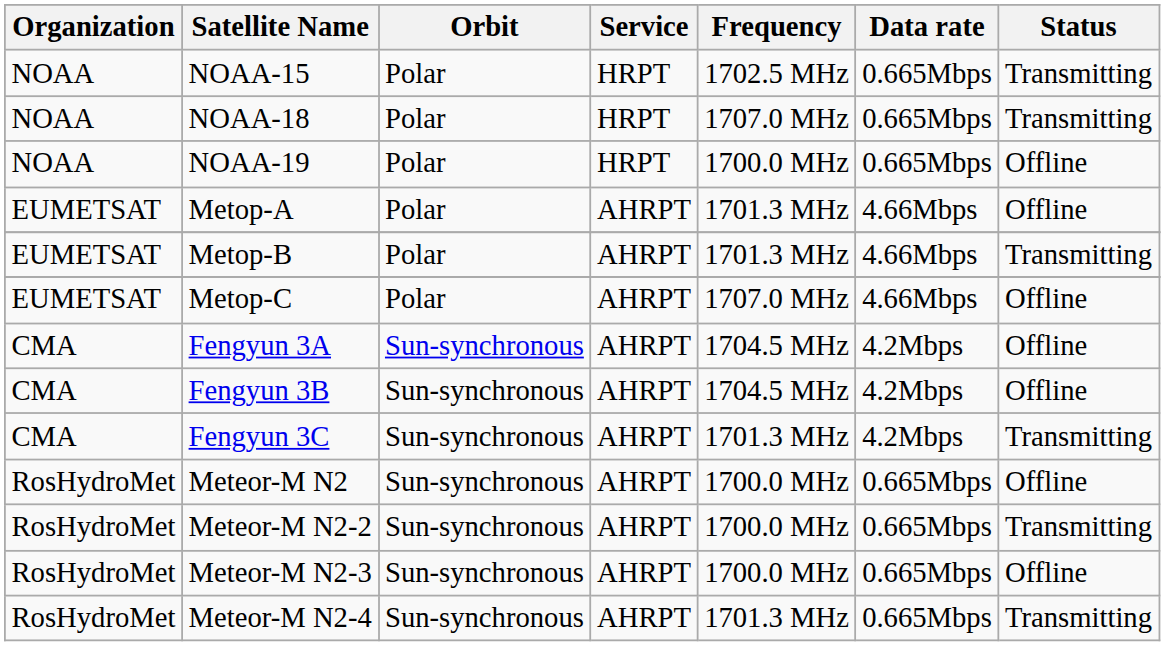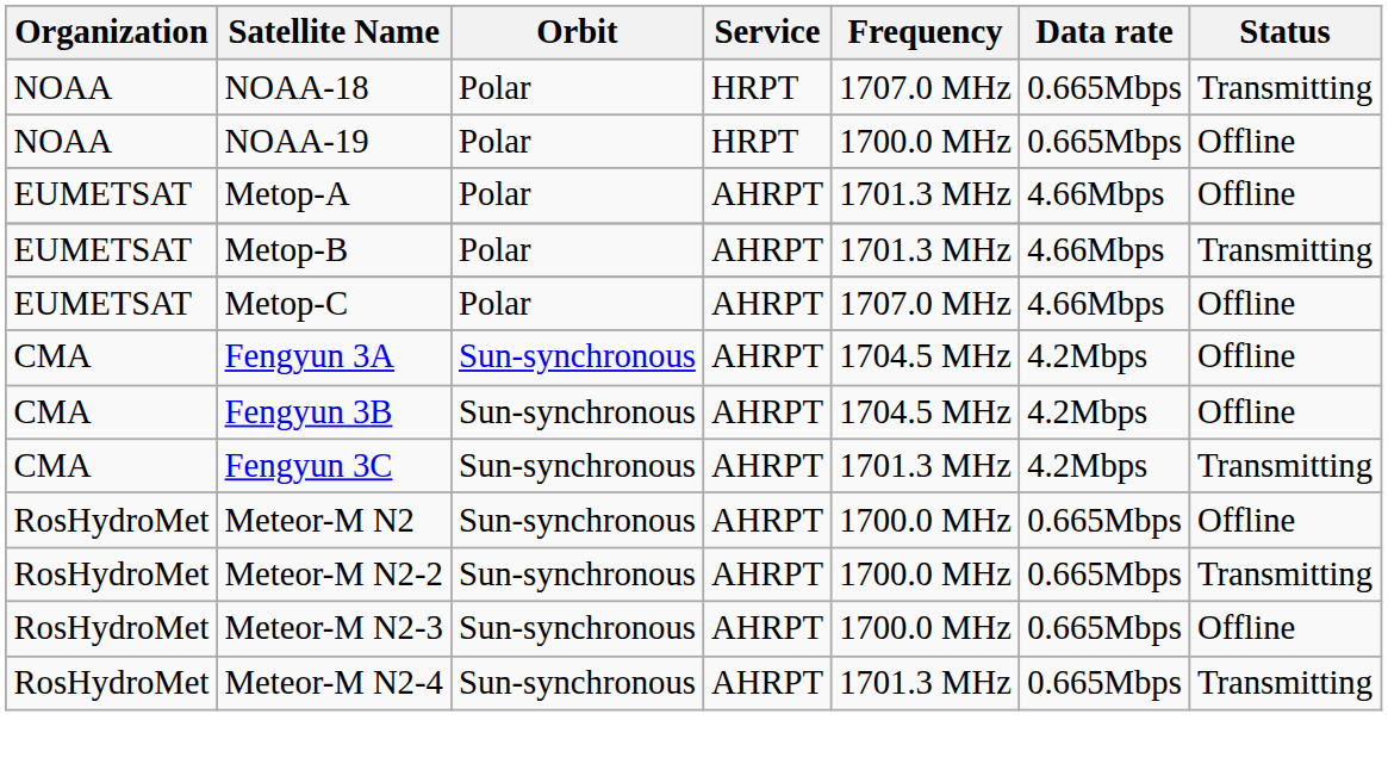 <table class="wikitable">
 <tr>
 <th>Organization</th>
 <th>Satellite Name</th>
 <th>Orbit</th>
 <th>Service</th>
 <th>Frequency</th>
 <th>Data rate</th>
 <th>Status</th>
-</tr>
-<tr>
-<td>NOAA</td>
-<td>NOAA-15</td>
-<td>Polar</td>
-<td>HRPT</td>
-<td>1702.5 MHz</td>
-<td>0.665Mbps</td>
-<td>Transmitting</td>
 </tr>
 <tr>
 <td>NOAA</td>
 <td>NOAA-18</td>
 <td>Polar</td>
 <td>HRPT</td>
 <td>1707.0 MHz</td>
 <td>0.665Mbps</td>
 <td>Transmitting</td>
 </tr>
 <tr>
 <td>NOAA</td>
 <td>NOAA-19</td>
 <td>Polar</td>
 <td>HRPT</td>
 <td>1700.0 MHz</td>
 <td>0.665Mbps</td>
 <td>Offline</td>
 </tr>
 <tr>
 <td>EUMETSAT</td>
 <td>Metop-A</td>
 <td>Polar</td>
 <td>AHRPT</td>
 <td>1701.3 MHz</td>
 <td>4.66Mbps</td>
 <td>Offline</td>
 </tr>
 <tr>
 </tr>
 <tr>
 <td>EUMETSAT</td>
 <td>Metop-B</td>
 <td>Polar</td>
 <td>AHRPT</td>
 <td>1701.3 MHz</td>
 <td>4.66Mbps</td>
 <td>Transmitting</td>
 </tr>
 <tr>
 </tr>
 <tr>
 <td>EUMETSAT</td>
 <td>Metop-C</td>
 <td>Polar</td>
 <td>AHRPT</td>
 <td>1707.0 MHz</td>
 <td>4.66Mbps</td>
 <td>Offline</td>
 </tr>
 <tr>
 <td>CMA</td>
 <td><a href='#'>Fengyun 3A</a></td>
 <td><a href='#'>Sun-synchronous</a></td>
 <td>AHRPT</td>
 <td>1704.5 MHz</td>
 <td>4.2Mbps</td>
 <td>Offline</td>
 </tr>
 <tr>
 <td>CMA</td>
 <td><a href='#'>Fengyun 3B</a></td>
 <td>Sun-synchronous</td>
 <td>AHRPT</td>
 <td>1704.5 MHz</td>
 <td>4.2Mbps</td>
 <td>Offline</td>
 </tr>
 <tr>
 <td>CMA</td>
 <td><a href='#'>Fengyun 3C</a></td>
 <td>Sun-synchronous</td>
 <td>AHRPT</td>
 <td>1701.3 MHz</td>
 <td>4.2Mbps</td>
 <td>Transmitting</td>
 </tr>
 <tr>
 <td>RosHydroMet</td>
 <td>Meteor-M N2</td>
 <td>Sun-synchronous</td>
 <td>AHRPT</td>
 <td>1700.0 MHz</td>
 <td>0.665Mbps</td>
 <td>Offline</td>
 </tr>
 <tr>
 <td>RosHydroMet</td>
 <td>Meteor-M N2-2</td>
 <td>Sun-synchronous</td>
 <td>AHRPT</td>
 <td>1700.0 MHz</td>
 <td>0.665Mbps</td>
 <td>Transmitting</td>
 </tr>
 <tr>
 <td>RosHydroMet</td>
 <td>Meteor-M N2-3</td>
 <td>Sun-synchronous</td>
 <td>AHRPT</td>
 <td>1700.0 MHz</td>
 <td>0.665Mbps</td>
 <td>Offline</td>
 </tr>
 <tr>
 <td>RosHydroMet</td>
 <td>Meteor-M N2-4</td>
 <td>Sun-synchronous</td>
 <td>AHRPT</td>
 <td>1701.3 MHz</td>
 <td>0.665Mbps</td>
 <td>Transmitting</td>
 </tr>
 </table>
